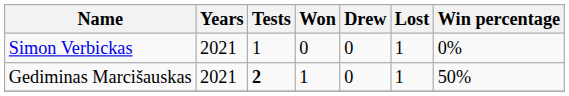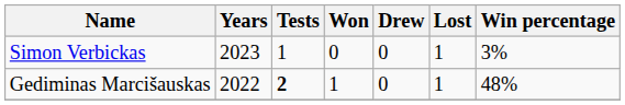 <table class="sortable wikitable">
 <tr>
 <th>Name</th>
 <th>Years</th>
 <th>Tests</th>
 <th>Won</th>
 <th>Drew</th>
 <th>Lost</th>
 <th>Win percentage</th>
 </tr>
 <tr>
 <td> <a href='#'>Simon Verbickas</a></td>
-<td>2021</td>
+<td>2023</td>
 <td>1</td>
 <td>0</td>
 <td>0</td>
 <td>1</td>
-<td>0%</td>
+<td>3%</td>
 </tr>
 <tr>
 <td> Gediminas Marcišauskas</td>
-<td>2021</td>
+<td>2022</td>
 <td><strong>2</strong></td>
 <td>1</td>
 <td>0</td>
 <td>1</td>
-<td>50%</td>
+<td>48%</td>
 </tr>
 <tr>
 </tr>
 </table>
